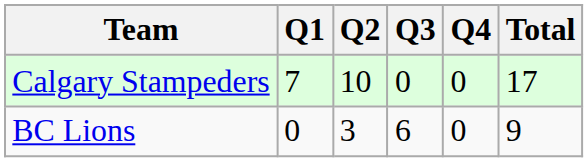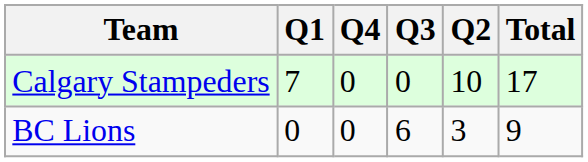 <table class="wikitable">
 <tr>
 <th>Team</th>
 <th>Q1</th>
+<th>Q4</th>
+<th>Q3</th>
 <th>Q2</th>
-<th>Q3</th>
-<th>Q4</th>
 <th>Total</th>
 </tr>
 <tr style="background-color:#ddffdd">
 <td><a href='#'>Calgary Stampeders</a></td>
 <td>7</td>
-<td>10</td>
 <td>0</td>
 <td>0</td>
+<td>10</td>
 <td>17</td>
 </tr>
 <tr>
 <td><a href='#'>BC Lions</a></td>
 <td>0</td>
+<td>0</td>
+<td>6</td>
 <td>3</td>
-<td>6</td>
-<td>0</td>
 <td>9</td>
 </tr>
 </table>
